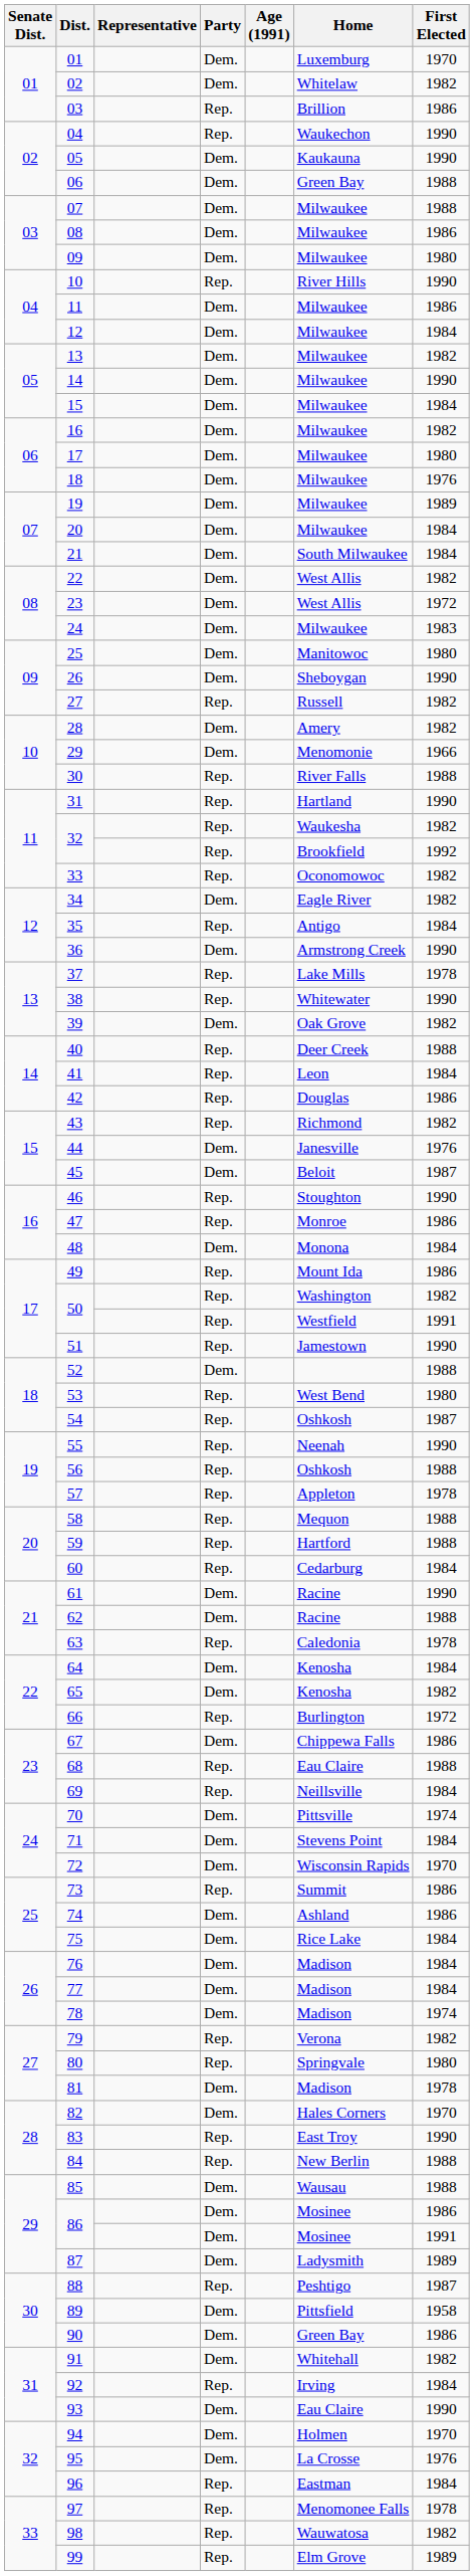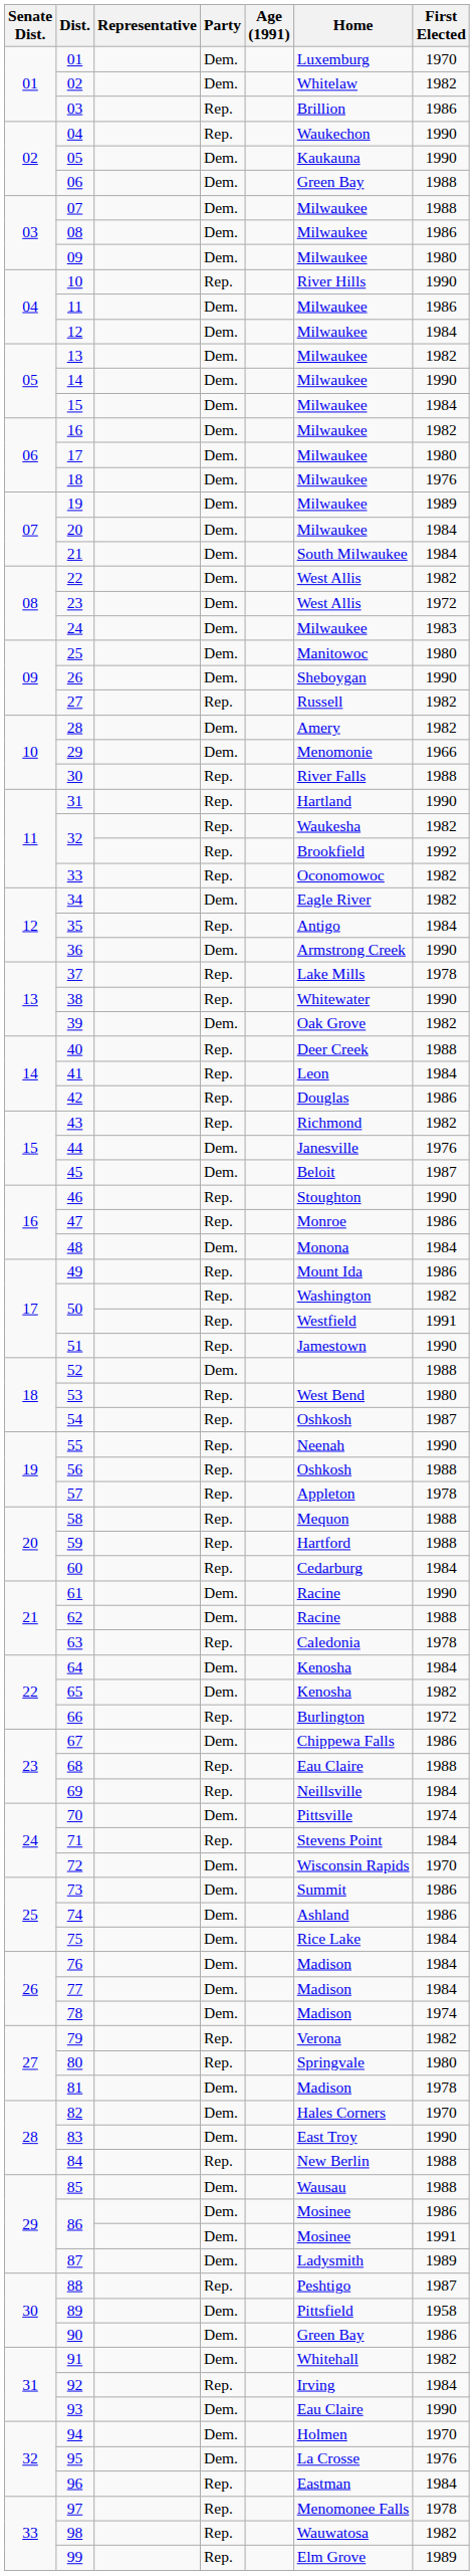 <table class="wikitable sortable">
 <tr>
 <th>Senate<br>Dist.</th>
 <th>Dist.</th>
 <th>Representative</th>
 <th>Party</th>
 <th>Age<br>(1991)</th>
 <th>Home</th>
 <th>First<br>Elected</th>
 </tr>
 <tr>
 <td align="center" rowspan="3"><a href='#'>01</a></td>
 <td align="center"><a href='#'>01</a></td>
 <td></td>
 <td>Dem.</td>
 <td align="center"></td>
 <td><a href='#'>Luxemburg</a></td>
 <td align="center">1970</td>
 </tr>
 <tr>
 <td align="center"><a href='#'>02</a></td>
 <td></td>
 <td>Dem.</td>
 <td align="center"></td>
 <td><a href='#'>Whitelaw</a></td>
 <td align="center">1982</td>
 </tr>
 <tr>
 <td align="center"><a href='#'>03</a></td>
 <td></td>
 <td>Rep.</td>
 <td align="center"></td>
 <td><a href='#'>Brillion</a></td>
 <td align="center">1986</td>
 </tr>
 <tr>
 <td align="center" rowspan="3"><a href='#'>02</a></td>
 <td align="center"><a href='#'>04</a></td>
 <td></td>
 <td>Rep.</td>
 <td align="center"></td>
 <td><a href='#'>Waukechon</a></td>
 <td align="center">1990</td>
 </tr>
 <tr>
 <td align="center"><a href='#'>05</a></td>
 <td></td>
 <td>Dem.</td>
 <td align="center"></td>
 <td><a href='#'>Kaukauna</a></td>
 <td align="center">1990</td>
 </tr>
 <tr>
 <td align="center"><a href='#'>06</a></td>
 <td></td>
 <td>Dem.</td>
 <td align="center"></td>
 <td><a href='#'>Green Bay</a></td>
 <td align="center">1988</td>
 </tr>
 <tr>
 <td align="center" rowspan="3"><a href='#'>03</a></td>
 <td align="center"><a href='#'>07</a></td>
 <td></td>
 <td>Dem.</td>
 <td align="center"></td>
 <td><a href='#'>Milwaukee</a></td>
 <td align="center">1988</td>
 </tr>
 <tr>
 <td align="center"><a href='#'>08</a></td>
 <td></td>
 <td>Dem.</td>
 <td align="center"></td>
 <td><a href='#'>Milwaukee</a></td>
 <td align="center">1986</td>
 </tr>
 <tr>
 <td align="center"><a href='#'>09</a></td>
 <td></td>
 <td>Dem.</td>
 <td align="center"></td>
 <td><a href='#'>Milwaukee</a></td>
 <td align="center">1980</td>
 </tr>
 <tr>
 <td align="center" rowspan="3"><a href='#'>04</a></td>
 <td align="center"><a href='#'>10</a></td>
 <td></td>
 <td>Rep.</td>
 <td align="center"></td>
 <td><a href='#'>River Hills</a></td>
 <td align="center">1990</td>
 </tr>
 <tr>
 <td align="center"><a href='#'>11</a></td>
 <td></td>
 <td>Dem.</td>
 <td align="center"></td>
 <td><a href='#'>Milwaukee</a></td>
 <td align="center">1986</td>
 </tr>
 <tr>
 <td align="center"><a href='#'>12</a></td>
 <td></td>
 <td>Dem.</td>
 <td align="center"></td>
 <td><a href='#'>Milwaukee</a></td>
 <td align="center">1984</td>
 </tr>
 <tr>
 <td align="center" rowspan="3"><a href='#'>05</a></td>
 <td align="center"><a href='#'>13</a></td>
 <td></td>
 <td>Dem.</td>
 <td align="center"></td>
 <td><a href='#'>Milwaukee</a></td>
 <td align="center">1982</td>
 </tr>
 <tr>
 <td align="center"><a href='#'>14</a></td>
 <td></td>
 <td>Dem.</td>
 <td align="center"></td>
 <td><a href='#'>Milwaukee</a></td>
 <td align="center">1990</td>
 </tr>
 <tr>
 <td align="center"><a href='#'>15</a></td>
 <td></td>
 <td>Dem.</td>
 <td align="center"></td>
 <td><a href='#'>Milwaukee</a></td>
 <td align="center">1984</td>
 </tr>
 <tr>
 <td align="center" rowspan="3"><a href='#'>06</a></td>
 <td align="center"><a href='#'>16</a></td>
 <td></td>
 <td>Dem.</td>
 <td align="center"></td>
 <td><a href='#'>Milwaukee</a></td>
 <td align="center">1982</td>
 </tr>
 <tr>
 <td align="center"><a href='#'>17</a></td>
 <td></td>
 <td>Dem.</td>
 <td align="center"></td>
 <td><a href='#'>Milwaukee</a></td>
 <td align="center">1980</td>
 </tr>
 <tr>
 <td align="center"><a href='#'>18</a></td>
 <td></td>
 <td>Dem.</td>
 <td align="center"></td>
 <td><a href='#'>Milwaukee</a></td>
 <td align="center">1976</td>
 </tr>
 <tr>
 <td align="center" rowspan="3"><a href='#'>07</a></td>
 <td align="center"><a href='#'>19</a></td>
 <td></td>
 <td>Dem.</td>
 <td align="center"></td>
 <td><a href='#'>Milwaukee</a></td>
 <td align="center">1989</td>
 </tr>
 <tr>
 <td align="center"><a href='#'>20</a></td>
 <td></td>
 <td>Dem.</td>
 <td align="center"></td>
 <td><a href='#'>Milwaukee</a></td>
 <td align="center">1984</td>
 </tr>
 <tr>
 <td align="center"><a href='#'>21</a></td>
 <td></td>
 <td>Dem.</td>
 <td align="center"></td>
 <td><a href='#'>South Milwaukee</a></td>
 <td align="center">1984</td>
 </tr>
 <tr>
 <td align="center" rowspan="3"><a href='#'>08</a></td>
 <td align="center"><a href='#'>22</a></td>
 <td></td>
 <td>Dem.</td>
 <td align="center"></td>
 <td><a href='#'>West Allis</a></td>
 <td align="center">1982</td>
 </tr>
 <tr>
 <td align="center"><a href='#'>23</a></td>
 <td></td>
 <td>Dem.</td>
 <td align="center"></td>
 <td><a href='#'>West Allis</a></td>
 <td align="center">1972</td>
 </tr>
 <tr>
 <td align="center"><a href='#'>24</a></td>
 <td></td>
 <td>Dem.</td>
 <td align="center"></td>
 <td><a href='#'>Milwaukee</a></td>
 <td align="center">1983</td>
 </tr>
 <tr>
 <td align="center" rowspan="3"><a href='#'>09</a></td>
 <td align="center"><a href='#'>25</a></td>
 <td></td>
 <td>Dem.</td>
 <td align="center"></td>
 <td><a href='#'>Manitowoc</a></td>
 <td align="center">1980</td>
 </tr>
 <tr>
 <td align="center"><a href='#'>26</a></td>
 <td></td>
 <td>Dem.</td>
 <td align="center"></td>
 <td><a href='#'>Sheboygan</a></td>
 <td align="center">1990</td>
 </tr>
 <tr>
 <td align="center"><a href='#'>27</a></td>
 <td></td>
 <td>Rep.</td>
 <td align="center"></td>
 <td><a href='#'>Russell</a></td>
 <td align="center">1982</td>
 </tr>
 <tr>
 <td align="center" rowspan="3"><a href='#'>10</a></td>
 <td align="center"><a href='#'>28</a></td>
 <td></td>
 <td>Dem.</td>
 <td align="center"></td>
 <td><a href='#'>Amery</a></td>
 <td align="center">1982</td>
 </tr>
 <tr>
 <td align="center"><a href='#'>29</a></td>
 <td></td>
 <td>Dem.</td>
 <td align="center"></td>
 <td><a href='#'>Menomonie</a></td>
 <td align="center">1966</td>
 </tr>
 <tr>
 <td align="center"><a href='#'>30</a></td>
 <td></td>
 <td>Rep.</td>
 <td align="center"></td>
 <td><a href='#'>River Falls</a></td>
 <td align="center">1988</td>
 </tr>
 <tr>
 <td align="center" rowspan="4"><a href='#'>11</a></td>
 <td align="center"><a href='#'>31</a></td>
 <td></td>
 <td>Rep.</td>
 <td align="center"></td>
 <td><a href='#'>Hartland</a></td>
 <td align="center">1990</td>
 </tr>
 <tr>
 <td rowspan="2" align="center"><a href='#'>32</a></td>
 <td> </td>
 <td>Rep.</td>
 <td align="center"></td>
 <td><a href='#'>Waukesha</a></td>
 <td align="center">1982</td>
 </tr>
 <tr>
 <td> </td>
 <td>Rep.</td>
 <td align="center"></td>
 <td><a href='#'>Brookfield</a></td>
 <td align="center">1992</td>
 </tr>
 <tr>
 <td align="center"><a href='#'>33</a></td>
 <td></td>
 <td>Rep.</td>
 <td align="center"></td>
 <td><a href='#'>Oconomowoc</a></td>
 <td align="center">1982</td>
 </tr>
 <tr>
 <td align="center" rowspan="3"><a href='#'>12</a></td>
 <td align="center"><a href='#'>34</a></td>
 <td></td>
 <td>Dem.</td>
 <td align="center"></td>
 <td><a href='#'>Eagle River</a></td>
 <td align="center">1982</td>
 </tr>
 <tr>
 <td align="center"><a href='#'>35</a></td>
 <td></td>
 <td>Rep.</td>
 <td align="center"></td>
 <td><a href='#'>Antigo</a></td>
 <td align="center">1984</td>
 </tr>
 <tr>
 <td align="center"><a href='#'>36</a></td>
 <td></td>
 <td>Dem.</td>
 <td align="center"></td>
 <td><a href='#'>Armstrong Creek</a></td>
 <td align="center">1990</td>
 </tr>
 <tr>
 <td align="center" rowspan="3"><a href='#'>13</a></td>
 <td align="center"><a href='#'>37</a></td>
 <td></td>
 <td>Rep.</td>
 <td align="center"></td>
 <td><a href='#'>Lake Mills</a></td>
 <td align="center">1978</td>
 </tr>
 <tr>
 <td align="center"><a href='#'>38</a></td>
 <td></td>
 <td>Rep.</td>
 <td align="center"></td>
 <td><a href='#'>Whitewater</a></td>
 <td align="center">1990</td>
 </tr>
 <tr>
 <td align="center"><a href='#'>39</a></td>
 <td></td>
 <td>Dem.</td>
 <td align="center"></td>
 <td><a href='#'>Oak Grove</a></td>
 <td align="center">1982</td>
 </tr>
 <tr>
 <td align="center" rowspan="3"><a href='#'>14</a></td>
 <td align="center"><a href='#'>40</a></td>
 <td></td>
 <td>Rep.</td>
 <td align="center"></td>
 <td><a href='#'>Deer Creek</a></td>
 <td align="center">1988</td>
 </tr>
 <tr>
 <td align="center"><a href='#'>41</a></td>
 <td></td>
 <td>Rep.</td>
 <td align="center"></td>
 <td><a href='#'>Leon</a></td>
 <td align="center">1984</td>
 </tr>
 <tr>
 <td align="center"><a href='#'>42</a></td>
 <td></td>
 <td>Rep.</td>
 <td align="center"></td>
 <td><a href='#'>Douglas</a></td>
 <td align="center">1986</td>
 </tr>
 <tr>
 <td align="center" rowspan="3"><a href='#'>15</a></td>
 <td align="center"><a href='#'>43</a></td>
 <td></td>
 <td>Rep.</td>
 <td align="center"></td>
 <td><a href='#'>Richmond</a></td>
 <td align="center">1982</td>
 </tr>
 <tr>
 <td align="center"><a href='#'>44</a></td>
 <td></td>
 <td>Dem.</td>
 <td align="center"></td>
 <td><a href='#'>Janesville</a></td>
 <td align="center">1976</td>
 </tr>
 <tr>
 <td align="center"><a href='#'>45</a></td>
 <td></td>
 <td>Dem.</td>
 <td align="center"></td>
 <td><a href='#'>Beloit</a></td>
 <td align="center">1987</td>
 </tr>
 <tr>
 <td align="center" rowspan="3"><a href='#'>16</a></td>
 <td align="center"><a href='#'>46</a></td>
 <td></td>
 <td>Rep.</td>
 <td align="center"></td>
 <td><a href='#'>Stoughton</a></td>
 <td align="center">1990</td>
 </tr>
 <tr>
 <td align="center"><a href='#'>47</a></td>
 <td></td>
 <td>Rep.</td>
 <td align="center"></td>
 <td><a href='#'>Monroe</a></td>
 <td align="center">1986</td>
 </tr>
 <tr>
 <td align="center"><a href='#'>48</a></td>
 <td></td>
 <td>Dem.</td>
 <td align="center"></td>
 <td><a href='#'>Monona</a></td>
 <td align="center">1984</td>
 </tr>
 <tr>
 <td align="center" rowspan="4"><a href='#'>17</a></td>
 <td align="center"><a href='#'>49</a></td>
 <td></td>
 <td>Rep.</td>
 <td align="center"></td>
 <td><a href='#'>Mount Ida</a></td>
 <td align="center">1986</td>
 </tr>
 <tr>
 <td rowspan="2" align="center"><a href='#'>50</a></td>
 <td> </td>
 <td>Rep.</td>
 <td align="center"></td>
 <td><a href='#'>Washington</a></td>
 <td align="center">1982</td>
 </tr>
 <tr>
 <td> </td>
 <td>Rep.</td>
 <td align="center"></td>
 <td><a href='#'>Westfield</a></td>
 <td align="center">1991</td>
 </tr>
 <tr>
 <td align="center"><a href='#'>51</a></td>
 <td></td>
 <td>Rep.</td>
 <td align="center"></td>
 <td><a href='#'>Jamestown</a></td>
 <td align="center">1990</td>
 </tr>
 <tr>
 <td align="center" rowspan="3"><a href='#'>18</a></td>
 <td align="center"><a href='#'>52</a></td>
 <td></td>
 <td>Dem.</td>
 <td align="center"></td>
 <td></td>
 <td align="center">1988</td>
 </tr>
 <tr>
 <td align="center"><a href='#'>53</a></td>
 <td></td>
 <td>Rep.</td>
 <td align="center"></td>
 <td><a href='#'>West Bend</a></td>
 <td align="center">1980</td>
 </tr>
 <tr>
 <td align="center"><a href='#'>54</a></td>
 <td></td>
 <td>Rep.</td>
 <td align="center"></td>
 <td><a href='#'>Oshkosh</a></td>
 <td align="center">1987</td>
 </tr>
 <tr>
 <td align="center" rowspan="3"><a href='#'>19</a></td>
 <td align="center"><a href='#'>55</a></td>
 <td></td>
 <td>Rep.</td>
 <td align="center"></td>
 <td><a href='#'>Neenah</a></td>
 <td align="center">1990</td>
 </tr>
 <tr>
 <td align="center"><a href='#'>56</a></td>
 <td></td>
 <td>Rep.</td>
 <td align="center"></td>
 <td><a href='#'>Oshkosh</a></td>
 <td align="center">1988</td>
 </tr>
 <tr>
 <td align="center"><a href='#'>57</a></td>
 <td></td>
 <td>Rep.</td>
 <td align="center"></td>
 <td><a href='#'>Appleton</a></td>
 <td align="center">1978</td>
 </tr>
 <tr>
 <td align="center" rowspan="3"><a href='#'>20</a></td>
 <td align="center"><a href='#'>58</a></td>
 <td></td>
 <td>Rep.</td>
 <td align="center"></td>
 <td><a href='#'>Mequon</a></td>
 <td align="center">1988</td>
 </tr>
 <tr>
 <td align="center"><a href='#'>59</a></td>
 <td></td>
 <td>Rep.</td>
 <td align="center"></td>
 <td><a href='#'>Hartford</a></td>
 <td align="center">1988</td>
 </tr>
 <tr>
 <td align="center"><a href='#'>60</a></td>
 <td></td>
 <td>Rep.</td>
 <td align="center"></td>
 <td><a href='#'>Cedarburg</a></td>
 <td align="center">1984</td>
 </tr>
 <tr>
 <td align="center" rowspan="3"><a href='#'>21</a></td>
 <td align="center"><a href='#'>61</a></td>
 <td></td>
 <td>Dem.</td>
 <td align="center"></td>
 <td><a href='#'>Racine</a></td>
 <td align="center">1990</td>
 </tr>
 <tr>
 <td align="center"><a href='#'>62</a></td>
 <td></td>
 <td>Dem.</td>
 <td align="center"></td>
 <td><a href='#'>Racine</a></td>
 <td align="center">1988</td>
 </tr>
 <tr>
 <td align="center"><a href='#'>63</a></td>
 <td></td>
 <td>Rep.</td>
 <td align="center"></td>
 <td><a href='#'>Caledonia</a></td>
 <td align="center">1978</td>
 </tr>
 <tr>
 <td align="center" rowspan="3"><a href='#'>22</a></td>
 <td align="center"><a href='#'>64</a></td>
 <td></td>
 <td>Dem.</td>
 <td align="center"></td>
 <td><a href='#'>Kenosha</a></td>
 <td align="center">1984</td>
 </tr>
 <tr>
 <td align="center"><a href='#'>65</a></td>
 <td></td>
 <td>Dem.</td>
 <td align="center"></td>
 <td><a href='#'>Kenosha</a></td>
 <td align="center">1982</td>
 </tr>
 <tr>
 <td align="center"><a href='#'>66</a></td>
 <td></td>
 <td>Rep.</td>
 <td align="center"></td>
 <td><a href='#'>Burlington</a></td>
 <td align="center">1972</td>
 </tr>
 <tr>
 <td align="center" rowspan="3"><a href='#'>23</a></td>
 <td align="center"><a href='#'>67</a></td>
 <td></td>
 <td>Dem.</td>
 <td align="center"></td>
 <td><a href='#'>Chippewa Falls</a></td>
 <td align="center">1986</td>
 </tr>
 <tr>
 <td align="center"><a href='#'>68</a></td>
 <td></td>
 <td>Rep.</td>
 <td align="center"></td>
 <td><a href='#'>Eau Claire</a></td>
 <td align="center">1988</td>
 </tr>
 <tr>
 <td align="center"><a href='#'>69</a></td>
 <td></td>
 <td>Rep.</td>
 <td align="center"></td>
 <td><a href='#'>Neillsville</a></td>
 <td align="center">1984</td>
 </tr>
 <tr>
 <td align="center" rowspan="3"><a href='#'>24</a></td>
 <td align="center"><a href='#'>70</a></td>
 <td></td>
 <td>Dem.</td>
 <td align="center"></td>
 <td><a href='#'>Pittsville</a></td>
 <td align="center">1974</td>
 </tr>
 <tr>
 <td align="center"><a href='#'>71</a></td>
 <td></td>
-<td>Dem.</td>
+<td>Rep.</td>
 <td align="center"></td>
 <td><a href='#'>Stevens Point</a></td>
 <td align="center">1984</td>
 </tr>
 <tr>
 <td align="center"><a href='#'>72</a></td>
 <td></td>
 <td>Dem.</td>
 <td align="center"></td>
 <td><a href='#'>Wisconsin Rapids</a></td>
 <td align="center">1970</td>
 </tr>
 <tr>
 <td align="center" rowspan="3"><a href='#'>25</a></td>
 <td align="center"><a href='#'>73</a></td>
 <td></td>
-<td>Rep.</td>
+<td>Dem.</td>
 <td align="center"></td>
 <td><a href='#'>Summit</a></td>
 <td align="center">1986</td>
 </tr>
 <tr>
 <td align="center"><a href='#'>74</a></td>
 <td></td>
 <td>Dem.</td>
 <td align="center"></td>
 <td><a href='#'>Ashland</a></td>
 <td align="center">1986</td>
 </tr>
 <tr>
 <td align="center"><a href='#'>75</a></td>
 <td></td>
 <td>Dem.</td>
 <td align="center"></td>
 <td><a href='#'>Rice Lake</a></td>
 <td align="center">1984</td>
 </tr>
 <tr>
 <td align="center" rowspan="3"><a href='#'>26</a></td>
 <td align="center"><a href='#'>76</a></td>
 <td></td>
 <td>Dem.</td>
 <td align="center"></td>
 <td><a href='#'>Madison</a></td>
 <td align="center">1984</td>
 </tr>
 <tr>
 <td align="center"><a href='#'>77</a></td>
 <td></td>
 <td>Dem.</td>
 <td align="center"></td>
 <td><a href='#'>Madison</a></td>
 <td align="center">1984</td>
 </tr>
 <tr>
 <td align="center"><a href='#'>78</a></td>
 <td></td>
 <td>Dem.</td>
 <td align="center"></td>
 <td><a href='#'>Madison</a></td>
 <td align="center">1974</td>
 </tr>
 <tr>
 <td align="center" rowspan="3"><a href='#'>27</a></td>
 <td align="center"><a href='#'>79</a></td>
 <td></td>
 <td>Rep.</td>
 <td align="center"></td>
 <td><a href='#'>Verona</a></td>
 <td align="center">1982</td>
 </tr>
 <tr>
 <td align="center"><a href='#'>80</a></td>
 <td></td>
 <td>Rep.</td>
 <td align="center"></td>
 <td><a href='#'>Springvale</a></td>
 <td align="center">1980</td>
 </tr>
 <tr>
 <td align="center"><a href='#'>81</a></td>
 <td></td>
 <td>Dem.</td>
 <td align="center"></td>
 <td><a href='#'>Madison</a></td>
 <td align="center">1978</td>
 </tr>
 <tr>
 <td align="center" rowspan="3"><a href='#'>28</a></td>
 <td align="center"><a href='#'>82</a></td>
 <td></td>
 <td>Dem.</td>
 <td align="center"></td>
 <td><a href='#'>Hales Corners</a></td>
 <td align="center">1970</td>
 </tr>
 <tr>
 <td align="center"><a href='#'>83</a></td>
 <td></td>
-<td>Rep.</td>
+<td>Dem.</td>
 <td align="center"></td>
 <td><a href='#'>East Troy</a></td>
 <td align="center">1990</td>
 </tr>
 <tr>
 <td align="center"><a href='#'>84</a></td>
 <td></td>
 <td>Rep.</td>
 <td align="center"></td>
 <td><a href='#'>New Berlin</a></td>
 <td align="center">1988</td>
 </tr>
 <tr>
 <td align="center" rowspan="4"><a href='#'>29</a></td>
 <td align="center"><a href='#'>85</a></td>
 <td></td>
 <td>Dem.</td>
 <td align="center"></td>
 <td><a href='#'>Wausau</a></td>
 <td align="center">1988</td>
 </tr>
 <tr>
 <td rowspan="2" align="center"><a href='#'>86</a></td>
 <td> </td>
 <td>Dem.</td>
 <td align="center"></td>
 <td><a href='#'>Mosinee</a></td>
 <td align="center">1986</td>
 </tr>
 <tr>
 <td> </td>
 <td>Dem.</td>
 <td align="center"></td>
 <td><a href='#'>Mosinee</a></td>
 <td align="center">1991</td>
 </tr>
 <tr>
 <td align="center"><a href='#'>87</a></td>
 <td></td>
 <td>Dem.</td>
 <td align="center"></td>
 <td><a href='#'>Ladysmith</a></td>
 <td align="center">1989</td>
 </tr>
 <tr>
 <td align="center" rowspan="3"><a href='#'>30</a></td>
 <td align="center"><a href='#'>88</a></td>
 <td></td>
 <td>Rep.</td>
 <td align="center"></td>
 <td><a href='#'>Peshtigo</a></td>
 <td align="center">1987</td>
 </tr>
 <tr>
 <td align="center"><a href='#'>89</a></td>
 <td></td>
 <td>Dem.</td>
 <td align="center"></td>
 <td><a href='#'>Pittsfield</a></td>
 <td align="center">1958</td>
 </tr>
 <tr>
 <td align="center"><a href='#'>90</a></td>
 <td></td>
 <td>Dem.</td>
 <td align="center"></td>
 <td><a href='#'>Green Bay</a></td>
 <td align="center">1986</td>
 </tr>
 <tr>
 <td align="center" rowspan="3"><a href='#'>31</a></td>
 <td align="center"><a href='#'>91</a></td>
 <td></td>
 <td>Dem.</td>
 <td align="center"></td>
 <td><a href='#'>Whitehall</a></td>
 <td align="center">1982</td>
 </tr>
 <tr>
 <td align="center"><a href='#'>92</a></td>
 <td></td>
 <td>Rep.</td>
 <td align="center"></td>
 <td><a href='#'>Irving</a></td>
 <td align="center">1984</td>
 </tr>
 <tr>
 <td align="center"><a href='#'>93</a></td>
 <td></td>
 <td>Dem.</td>
 <td align="center"></td>
 <td><a href='#'>Eau Claire</a></td>
 <td align="center">1990</td>
 </tr>
 <tr>
 <td align="center" rowspan="3"><a href='#'>32</a></td>
 <td align="center"><a href='#'>94</a></td>
 <td></td>
 <td>Dem.</td>
 <td align="center"></td>
 <td><a href='#'>Holmen</a></td>
 <td align="center">1970</td>
 </tr>
 <tr>
 <td align="center"><a href='#'>95</a></td>
 <td></td>
 <td>Dem.</td>
 <td align="center"></td>
 <td><a href='#'>La Crosse</a></td>
 <td align="center">1976</td>
 </tr>
 <tr>
 <td align="center"><a href='#'>96</a></td>
 <td></td>
 <td>Rep.</td>
 <td align="center"></td>
 <td><a href='#'>Eastman</a></td>
 <td align="center">1984</td>
 </tr>
 <tr>
 <td align="center" rowspan="3"><a href='#'>33</a></td>
 <td align="center"><a href='#'>97</a></td>
 <td></td>
 <td>Rep.</td>
 <td align="center"></td>
 <td><a href='#'>Menomonee Falls</a></td>
 <td align="center">1978</td>
 </tr>
 <tr>
 <td align="center"><a href='#'>98</a></td>
 <td></td>
 <td>Rep.</td>
 <td align="center"></td>
 <td><a href='#'>Wauwatosa</a></td>
 <td align="center">1982</td>
 </tr>
 <tr>
 <td align="center"><a href='#'>99</a></td>
 <td></td>
 <td>Rep.</td>
 <td align="center"></td>
 <td><a href='#'>Elm Grove</a></td>
 <td align="center">1989</td>
 </tr>
 </table>
